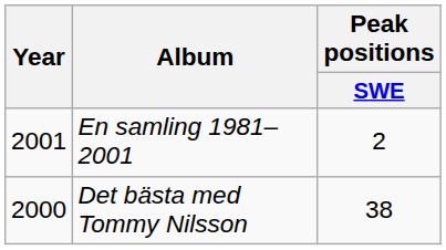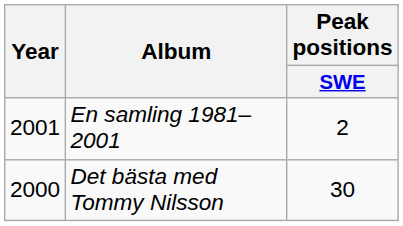 <table class="wikitable">
 <tr>
 <th align="center" rowspan="2" width="10">Year</th>
 <th align="center" rowspan="2" width="150">Album</th>
 <th align="center" colspan="1" width="20">Peak positions</th>
 </tr>
 <tr>
 <th scope="col" style="width:3em;font-size:90%;"><a href='#'>SWE</a><br></th>
 </tr>
 <tr>
 <td style="text-align:center;">2001</td>
 <td><em>En samling 1981–2001</em></td>
 <td style="text-align:center;">2</td>
 </tr>
 <tr>
 <td style="text-align:center;">2000</td>
 <td><em>Det bästa med Tommy Nilsson</em></td>
-<td style="text-align:center;">38<br></td>
+<td style="text-align:center;">30<br></td>
 </tr>
 </table>
